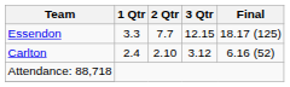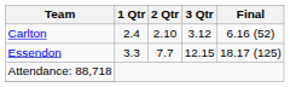 <table class="wikitable">
 <tr>
 <th>Team</th>
 <th>1 Qtr</th>
 <th>2 Qtr</th>
 <th>3 Qtr</th>
 <th>Final</th>
 </tr>
 <tr>
+<td><a href='#'>Carlton</a></td>
+<td align=center>2.4</td>
+<td align=center>2.10</td>
+<td align=center>3.12</td>
+<td align=center>6.16 (52)</td>
+</tr>
+<tr>
 <td><a href='#'>Essendon</a></td>
 <td align=center>3.3</td>
 <td align=center>7.7</td>
 <td align=center>12.15</td>
 <td align=center>18.17 (125)</td>
 </tr>
 <tr>
-<td><a href='#'>Carlton</a></td>
-<td align=center>2.4</td>
-<td align=center>2.10</td>
-<td align=center>3.12</td>
-<td align=center>6.16 (52)</td>
-</tr>
-<tr>
 <td align=center>Attendance: 88,718</td>
 </tr>
 <tr>
 </tr>
 </table>
